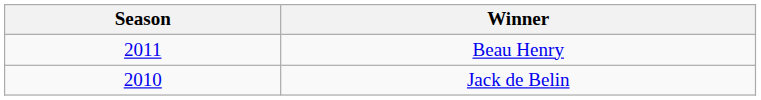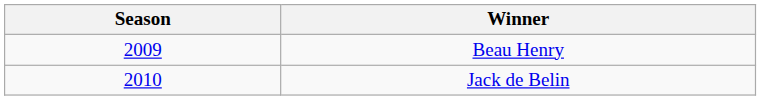 <table class="wikitable" width="50%" style="text-align: center;">
 <tr>
 <th>Season</th>
 <th>Winner</th>
 </tr>
 <tr>
-<td><a href='#'>2011</a></td>
+<td><a href='#'>2009</a></td>
 <td><a href='#'>Beau Henry</a></td>
 </tr>
 <tr>
 <td><a href='#'>2010</a></td>
 <td><a href='#'>Jack de Belin</a></td>
 </tr>
 </table>
